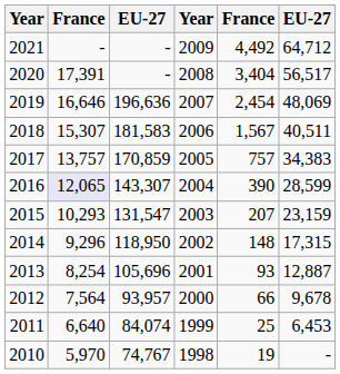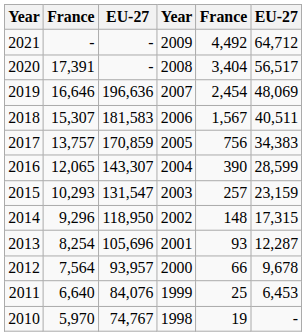 <table class="wikitable" style="text-align:right">
 <tr>
 <th>Year</th>
 <th>France</th>
 <th>EU-27</th>
 <th>Year</th>
 <th>France</th>
 <th>EU-27</th>
 </tr>
 <tr>
 <td>2021</td>
 <td>-</td>
 <td>-</td>
 <td>2009</td>
 <td>4,492</td>
 <td>64,712</td>
 </tr>
 <tr>
 <td>2020</td>
 <td>17,391</td>
 <td>-</td>
 <td>2008</td>
 <td>3,404</td>
 <td>56,517</td>
 </tr>
 <tr>
 <td>2019</td>
 <td>16,646</td>
 <td>196,636</td>
 <td>2007</td>
 <td>2,454</td>
 <td>48,069</td>
 </tr>
 <tr>
 <td>2018</td>
 <td>15,307</td>
 <td>181,583</td>
 <td>2006</td>
 <td>1,567</td>
 <td>40,511</td>
 </tr>
 <tr>
 <td>2017</td>
 <td>13,757</td>
 <td>170,859</td>
 <td>2005</td>
-<td>757</td>
+<td>756</td>
 <td>34,383</td>
 </tr>
 <tr>
 <td>2016</td>
-<td style="background: lavender;">12,065</td>
+<td>12,065</td>
 <td>143,307</td>
 <td>2004</td>
 <td>390</td>
 <td>28,599</td>
 </tr>
 <tr>
 <td>2015</td>
 <td>10,293</td>
 <td>131,547</td>
 <td>2003</td>
-<td>207</td>
+<td>257</td>
 <td>23,159</td>
 </tr>
 <tr>
 <td>2014</td>
 <td>9,296</td>
 <td>118,950</td>
 <td>2002</td>
 <td>148</td>
 <td>17,315</td>
 </tr>
 <tr>
 <td>2013</td>
 <td>8,254</td>
 <td>105,696</td>
 <td>2001</td>
 <td>93</td>
-<td>12,887</td>
+<td>12,287</td>
 </tr>
 <tr>
 <td>2012</td>
 <td>7,564</td>
 <td>93,957</td>
 <td>2000</td>
 <td>66</td>
 <td>9,678</td>
 </tr>
 <tr>
 <td>2011</td>
 <td>6,640</td>
-<td>84,074</td>
+<td>84,076</td>
 <td>1999</td>
 <td>25</td>
 <td>6,453</td>
 </tr>
 <tr>
 <td>2010</td>
 <td>5,970</td>
 <td>74,767</td>
 <td>1998</td>
 <td>19</td>
 <td>-</td>
 </tr>
 </table>
